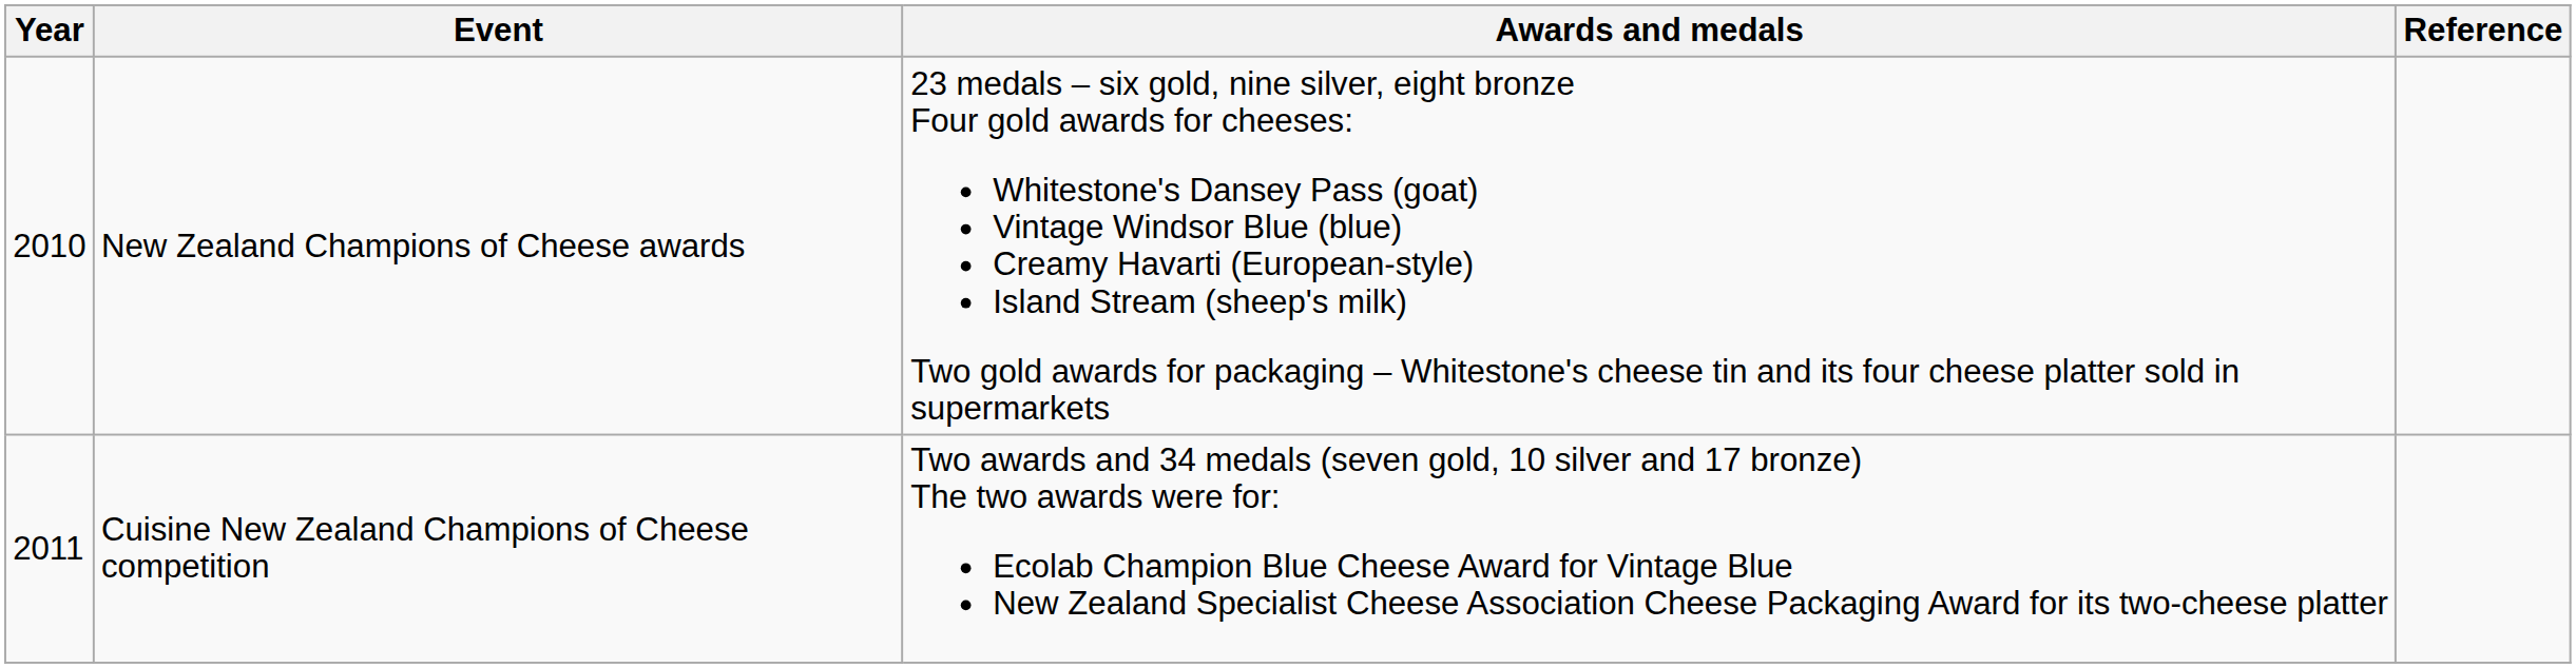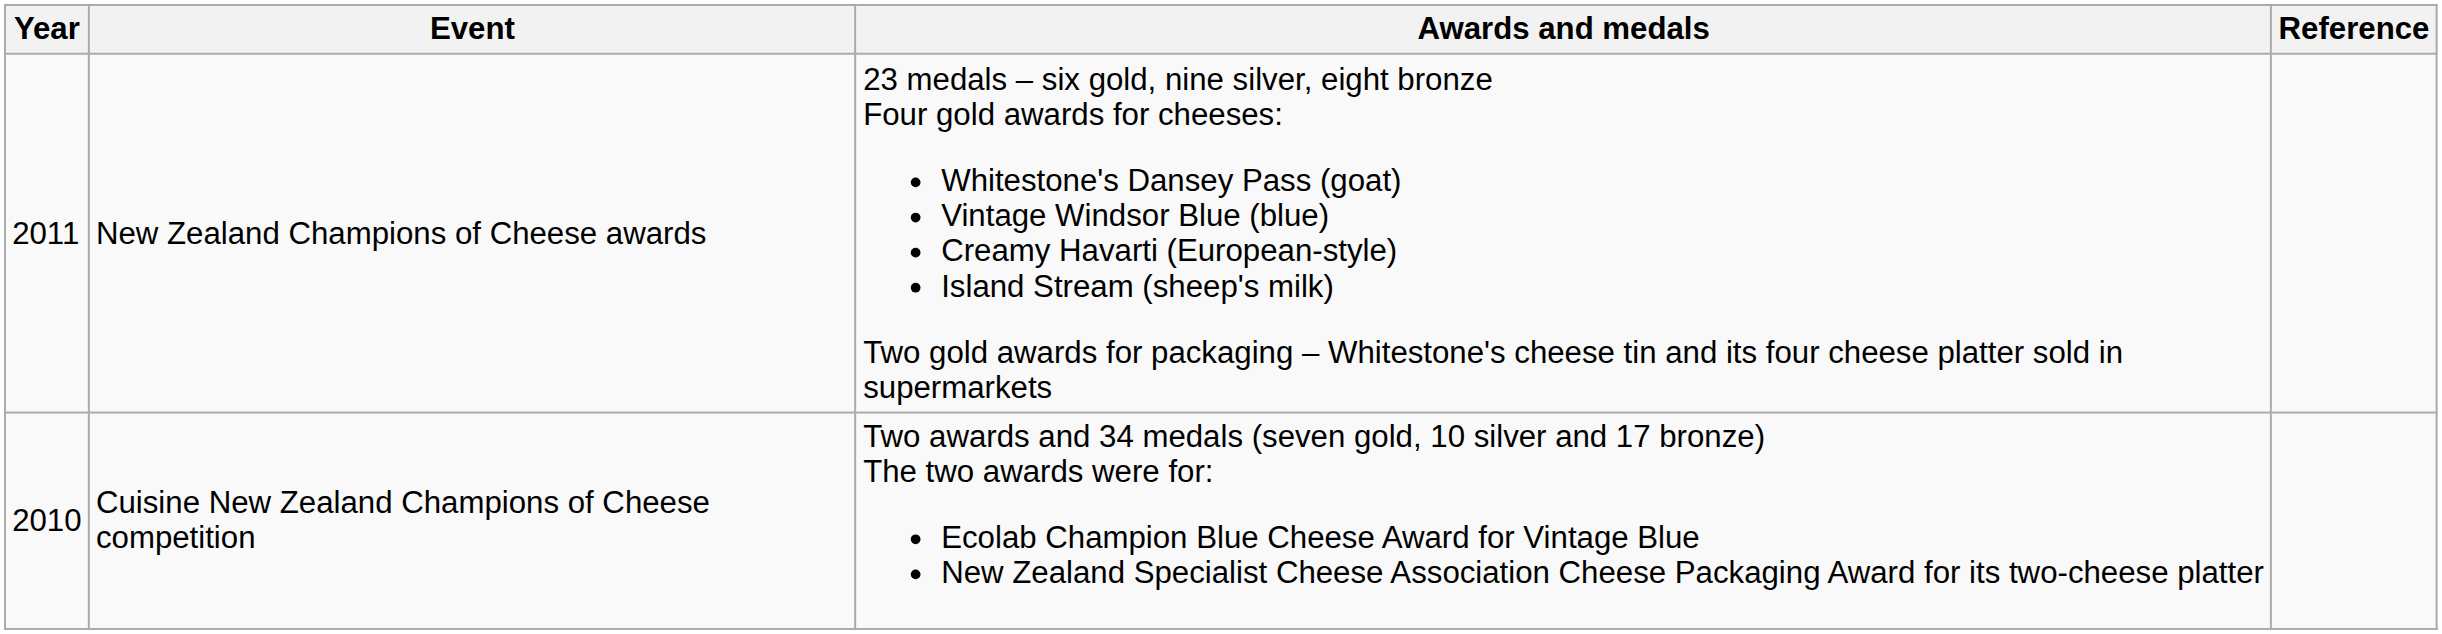 <table class="wikitable">
 <tr>
 <th>Year</th>
 <th>Event</th>
 <th>Awards and medals</th>
 <th>Reference</th>
 </tr>
 <tr>
-<td>2010</td>
+<td>2011</td>
 <td>New Zealand Champions of Cheese awards</td>
 <td>23 medals – six gold, nine silver, eight bronze<br>Four gold awards for cheeses:<ul><li>Whitestone's Dansey Pass (goat)</li><li>Vintage Windsor Blue (blue)</li><li>Creamy Havarti (European-style)</li><li>Island Stream (sheep's milk)</li></ul>Two gold awards for packaging – Whitestone's cheese tin and its four cheese platter sold in supermarkets</td>
 <td></td>
 </tr>
 <tr>
-<td>2011</td>
+<td>2010</td>
 <td>Cuisine New Zealand Champions of Cheese competition</td>
 <td>Two awards and 34 medals (seven gold, 10 silver and 17 bronze)<br>The two awards were for:<ul><li>Ecolab Champion Blue Cheese Award for Vintage Blue</li><li>New Zealand Specialist Cheese Association Cheese Packaging Award for its two-cheese platter</li></ul></td>
 <td></td>
 </tr>
 </table>
